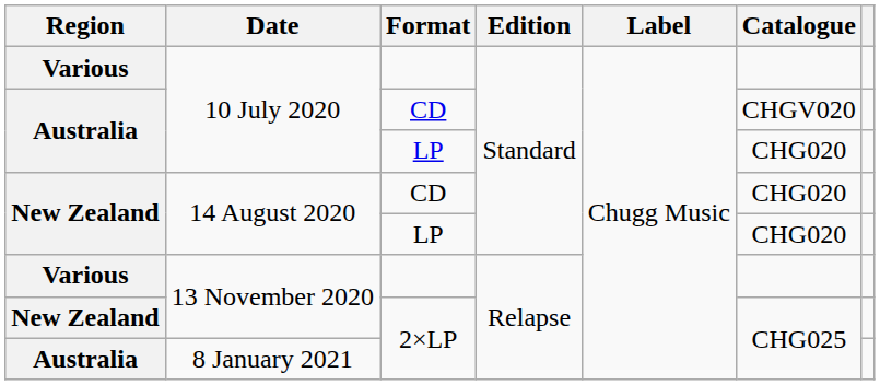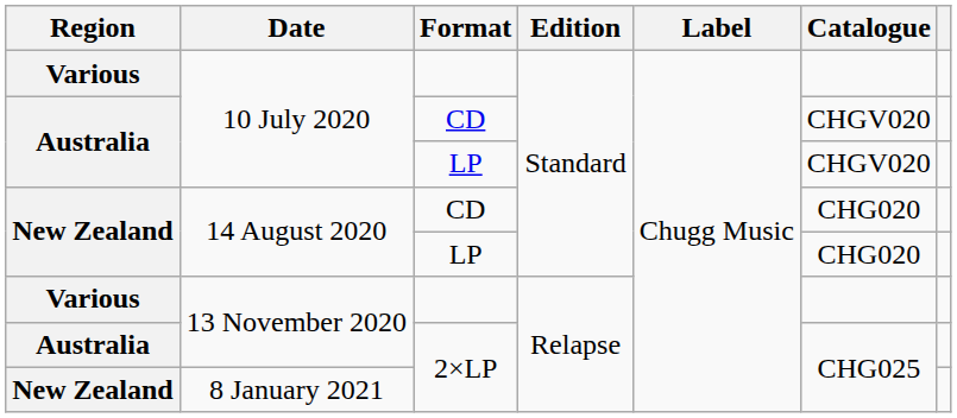 <table class="wikitable plainrowheaders" style="text-align:center;">
 <tr>
 <th scope="col">Region</th>
 <th scope="col">Date</th>
 <th scope="col">Format</th>
 <th scope="col">Edition</th>
 <th scope="col">Label</th>
 <th scope="col">Catalogue</th>
 <th scope="col"></th>
 </tr>
 <tr>
 <th scope="row">Various</th>
 <td rowspan="3">10 July 2020</td>
 <td></td>
 <td rowspan="5">Standard</td>
 <td rowspan="8">Chugg Music</td>
 <td></td>
 <td></td>
 </tr>
 <tr>
 <th scope="row" rowspan="2">Australia</th>
 <td><a href='#'>CD</a></td>
 <td>CHGV020</td>
 <td></td>
 </tr>
 <tr>
 <td><a href='#'>LP</a></td>
-<td>CHG020</td>
+<td>CHGV020</td>
 <td></td>
 </tr>
 <tr>
 <th scope="row" rowspan="2">New Zealand</th>
 <td rowspan="2">14 August 2020</td>
 <td>CD</td>
 <td>CHG020</td>
 <td></td>
 </tr>
 <tr>
 <td>LP</td>
 <td>CHG020</td>
 <td></td>
 </tr>
 <tr>
 <th scope="row">Various</th>
 <td rowspan="2">13 November 2020</td>
 <td></td>
 <td rowspan="3">Relapse </td>
 <td></td>
 <td></td>
 </tr>
 <tr>
-<th scope="row">New Zealand</th>
+<th scope="row">Australia</th>
 <td rowspan="2">2×LP </td>
 <td rowspan="2">CHG025</td>
 <td></td>
 </tr>
 <tr>
-<th scope="row">Australia</th>
+<th scope="row">New Zealand</th>
 <td>8 January 2021</td>
 <td></td>
 </tr>
 </table>
